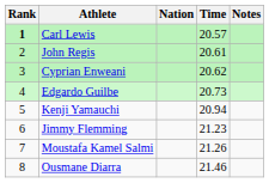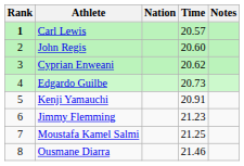 <table class="wikitable sortable" style="text-align:center">
 <tr>
 <th>Rank</th>
 <th>Athlete</th>
 <th>Nation</th>
 <th>Time</th>
 <th>Notes</th>
 </tr>
 <tr style="background:#bbf3bb;">
 <td><strong>1</strong></td>
 <td align=left><a href='#'>Carl Lewis</a></td>
 <td align=left></td>
 <td>20.57</td>
 <td></td>
 </tr>
 <tr style="background:#bbf3bb;">
 <td>2</td>
 <td align=left><a href='#'>John Regis</a></td>
 <td align=left></td>
-<td>20.61</td>
+<td>20.60</td>
 <td></td>
 </tr>
 <tr style="background:#bbf3bb;">
 <td>3</td>
 <td align=left><a href='#'>Cyprian Enweani</a></td>
 <td align=left></td>
 <td>20.62</td>
 <td></td>
 </tr>
 <tr style="background:#ccf9cc;">
 <td>4</td>
 <td align=left><a href='#'>Edgardo Guilbe</a></td>
 <td align=left></td>
 <td>20.73</td>
 <td></td>
 </tr>
 <tr>
 <td>5</td>
 <td align=left><a href='#'>Kenji Yamauchi</a></td>
 <td align=left></td>
-<td>20.94</td>
+<td>20.91</td>
 <td></td>
 </tr>
 <tr>
 <td>6</td>
 <td align=left><a href='#'>Jimmy Flemming</a></td>
 <td align=left></td>
 <td>21.23</td>
 <td></td>
 </tr>
 <tr>
 <td>7</td>
 <td align=left><a href='#'>Moustafa Kamel Salmi</a></td>
 <td align=left></td>
-<td>21.26</td>
+<td>21.25</td>
 <td></td>
 </tr>
 <tr>
 <td>8</td>
 <td align=left><a href='#'>Ousmane Diarra</a></td>
 <td align=left></td>
 <td>21.46</td>
 <td></td>
 </tr>
 </table>
